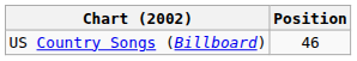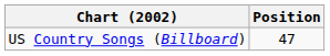 <table class="wikitable sortable">
 <tr>
 <th scope="col">Chart (2002)</th>
 <th scope="col">Position</th>
 </tr>
 <tr>
 <td>US <a href='#'>Country Songs</a> (<em><a href='#'>Billboard</a></em>)</td>
-<td align="center">46</td>
+<td align="center">47</td>
 </tr>
 </table>
